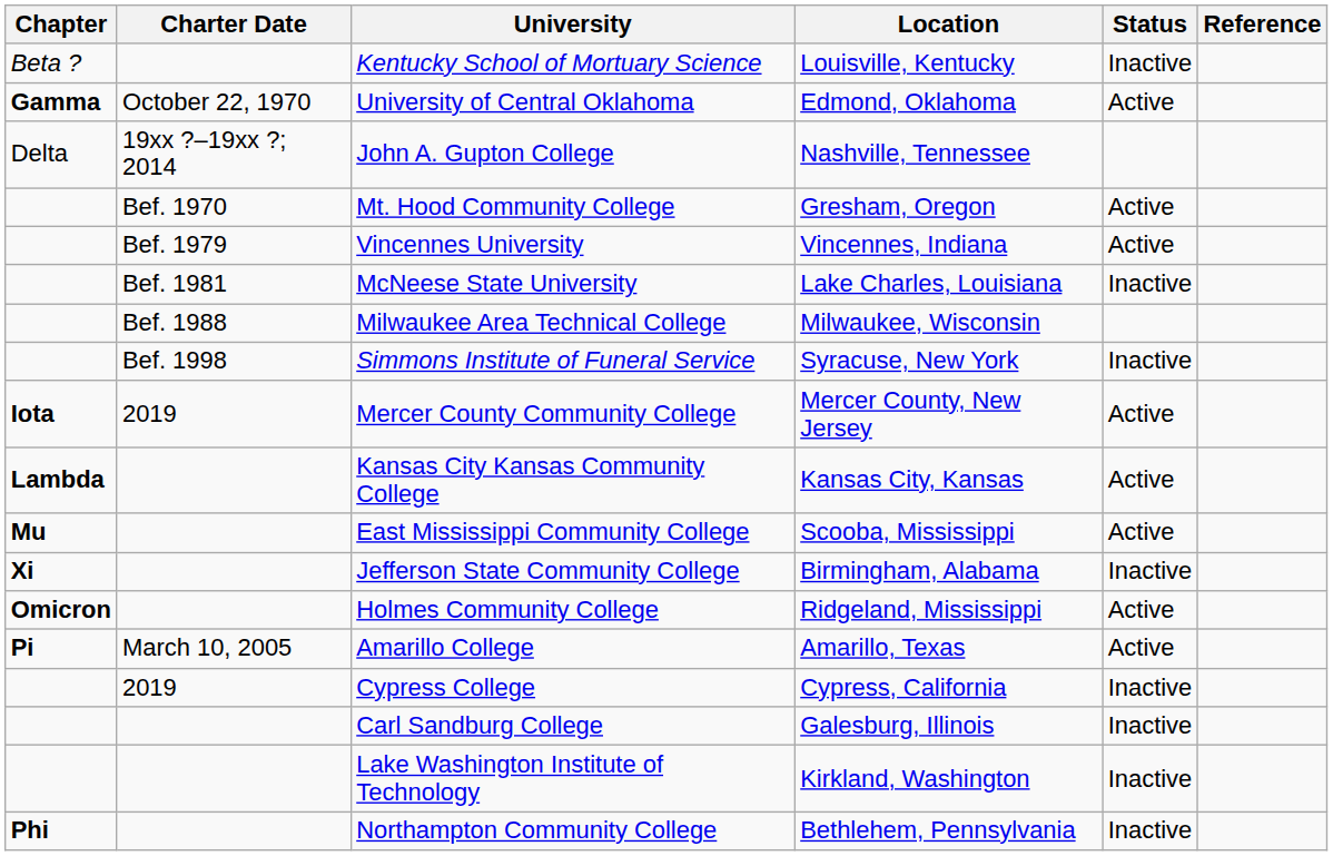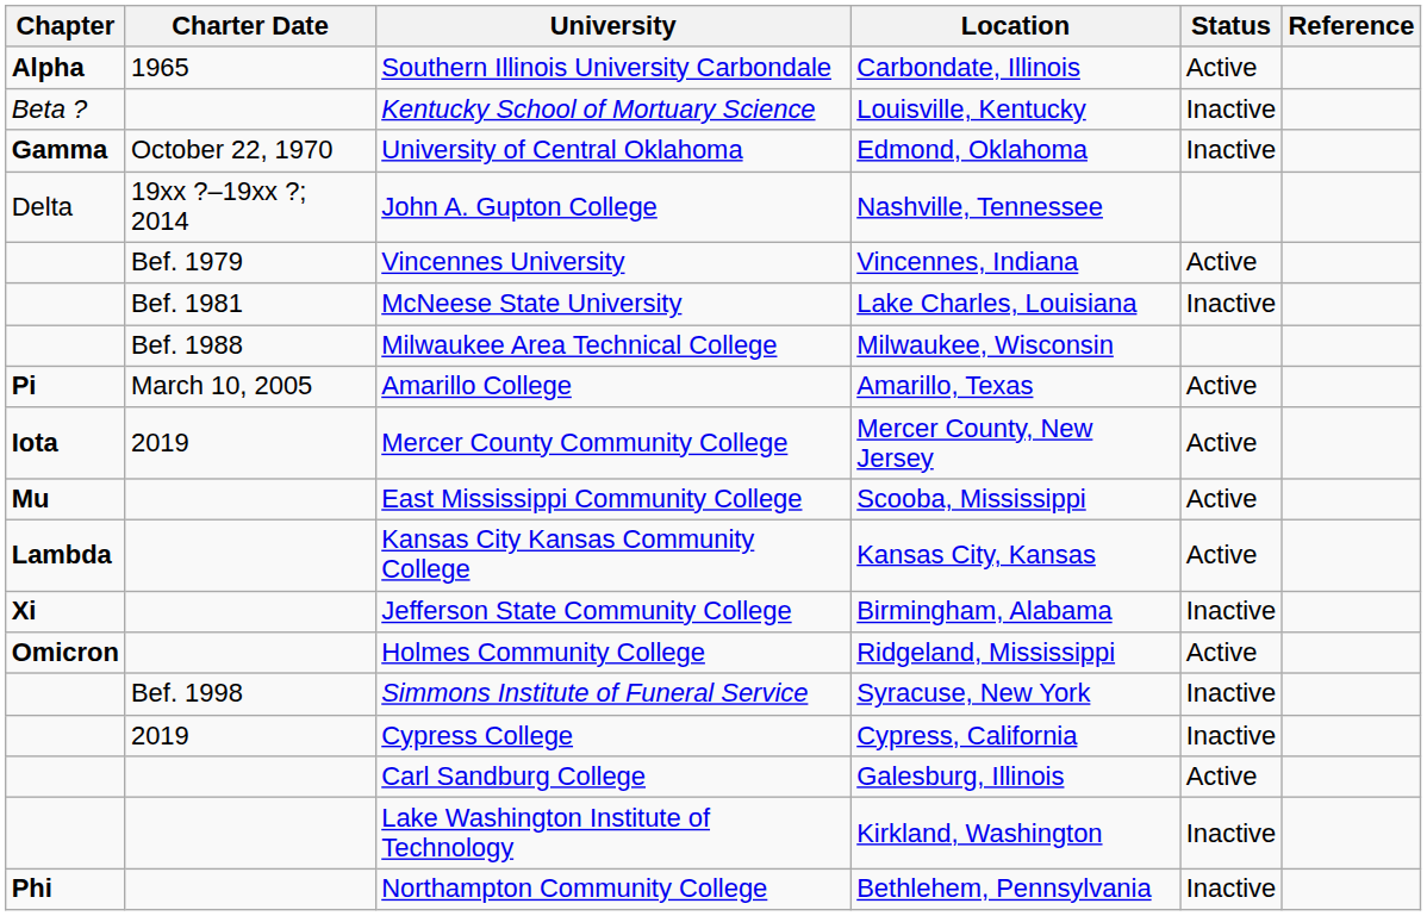 <table class="sortable wikitable">
 <tr>
 <th>Chapter</th>
 <th>Charter Date</th>
 <th>University</th>
 <th>Location</th>
 <th>Status</th>
 <th>Reference</th>
+</tr>
+<tr>
+<td><strong>Alpha</strong></td>
+<td>1965</td>
+<td><a href='#'>Southern Illinois University Carbondale</a></td>
+<td><a href='#'>Carbondate, Illinois</a></td>
+<td>Active</td>
+<td></td>
 </tr>
 <tr>
 <td><em>Beta ?</em></td>
 <td></td>
 <td><em><a href='#'>Kentucky School of Mortuary Science</a></em></td>
 <td><a href='#'>Louisville, Kentucky</a></td>
 <td>Inactive</td>
 <td></td>
 </tr>
 <tr>
 <td><strong>Gamma</strong></td>
 <td>October 22, 1970</td>
 <td><a href='#'>University of Central Oklahoma</a></td>
 <td><a href='#'>Edmond, Oklahoma</a></td>
-<td>Active</td>
+<td>Inactive</td>
 <td></td>
 </tr>
 <tr>
 <td>Delta</td>
 <td>19xx ?–19xx ?; 2014</td>
 <td><a href='#'>John A. Gupton College</a></td>
 <td><a href='#'>Nashville, Tennessee</a></td>
 <td></td>
-<td></td>
-</tr>
-<tr>
-<td></td>
-<td>Bef. 1970</td>
-<td><a href='#'>Mt. Hood Community College</a></td>
-<td><a href='#'>Gresham, Oregon</a></td>
-<td>Active</td>
 <td></td>
 </tr>
 <tr>
 <td></td>
 <td>Bef. 1979</td>
 <td><a href='#'>Vincennes University</a></td>
 <td><a href='#'>Vincennes, Indiana</a></td>
 <td>Active</td>
 <td></td>
 </tr>
 <tr>
 <td></td>
 <td>Bef. 1981</td>
 <td><a href='#'>McNeese State University</a></td>
 <td><a href='#'>Lake Charles, Louisiana</a></td>
 <td>Inactive</td>
 <td></td>
 </tr>
 <tr>
 <td></td>
 <td>Bef. 1988</td>
 <td><a href='#'>Milwaukee Area Technical College</a></td>
 <td><a href='#'>Milwaukee, Wisconsin</a></td>
 <td></td>
 <td></td>
 </tr>
 <tr>
-<td></td>
-<td>Bef. 1998</td>
-<td><em><a href='#'>Simmons Institute of Funeral Service</a></em></td>
-<td><a href='#'>Syracuse, New York</a></td>
-<td>Inactive</td>
+<td><strong>Pi</strong></td>
+<td>March 10, 2005</td>
+<td><a href='#'>Amarillo College</a></td>
+<td><a href='#'>Amarillo, Texas</a></td>
+<td>Active</td>
 <td></td>
 </tr>
 <tr>
 <td><strong>Iota</strong></td>
 <td>2019</td>
 <td><a href='#'>Mercer County Community College</a></td>
 <td><a href='#'>Mercer County, New Jersey</a></td>
 <td>Active</td>
 <td></td>
 </tr>
 <tr>
+<td><strong>Mu</strong></td>
+<td></td>
+<td><a href='#'>East Mississippi Community College</a></td>
+<td><a href='#'>Scooba, Mississippi</a></td>
+<td>Active</td>
+<td></td>
+</tr>
+<tr>
 <td><strong>Lambda</strong></td>
 <td></td>
 <td><a href='#'>Kansas City Kansas Community College</a></td>
 <td><a href='#'>Kansas City, Kansas</a></td>
-<td>Active</td>
-<td></td>
-</tr>
-<tr>
-<td><strong>Mu</strong></td>
-<td></td>
-<td><a href='#'>East Mississippi Community College</a></td>
-<td><a href='#'>Scooba, Mississippi</a></td>
 <td>Active</td>
 <td></td>
 </tr>
 <tr>
 <td><strong>Xi</strong></td>
 <td></td>
 <td><a href='#'>Jefferson State Community College</a></td>
 <td><a href='#'>Birmingham, Alabama</a></td>
 <td>Inactive</td>
 <td></td>
 </tr>
 <tr>
 <td><strong>Omicron</strong></td>
 <td></td>
 <td><a href='#'>Holmes Community College</a></td>
 <td><a href='#'>Ridgeland, Mississippi</a></td>
 <td>Active</td>
 <td></td>
 </tr>
 <tr>
-<td><strong>Pi</strong></td>
-<td>March 10, 2005</td>
-<td><a href='#'>Amarillo College</a></td>
-<td><a href='#'>Amarillo, Texas</a></td>
-<td>Active</td>
+<td></td>
+<td>Bef. 1998</td>
+<td><em><a href='#'>Simmons Institute of Funeral Service</a></em></td>
+<td><a href='#'>Syracuse, New York</a></td>
+<td>Inactive</td>
 <td></td>
 </tr>
 <tr>
 <td></td>
 <td>2019</td>
 <td><a href='#'>Cypress College</a></td>
 <td><a href='#'>Cypress, California</a></td>
 <td>Inactive</td>
 <td></td>
 </tr>
 <tr>
 <td></td>
 <td></td>
 <td><a href='#'>Carl Sandburg College</a></td>
 <td><a href='#'>Galesburg, Illinois</a></td>
-<td>Inactive</td>
+<td>Active</td>
 <td></td>
 </tr>
 <tr>
 <td></td>
 <td></td>
 <td><a href='#'>Lake Washington Institute of Technology</a></td>
 <td><a href='#'>Kirkland, Washington</a></td>
 <td>Inactive</td>
 <td></td>
 </tr>
 <tr>
 <td><strong>Phi</strong></td>
 <td></td>
 <td><a href='#'>Northampton Community College</a></td>
 <td><a href='#'>Bethlehem, Pennsylvania</a></td>
 <td>Inactive</td>
 <td></td>
 </tr>
 </table>
